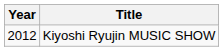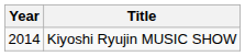 <table class="wikitable">
 <tr>
 <th rowspan="1">Year</th>
 <th rowspan="1">Title</th>
 </tr>
 <tr>
-<td align="center">2012</td>
+<td align="center">2014</td>
 <td>Kiyoshi Ryujin MUSIC SHOW</td>
 </tr>
 </table>
